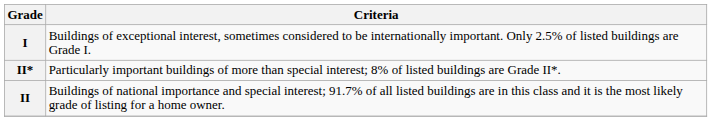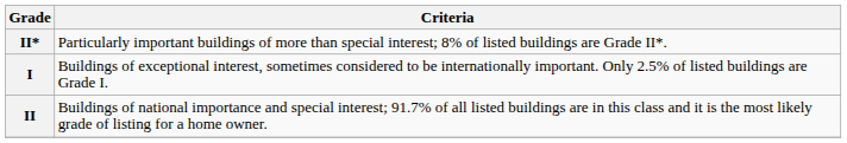 <table class="wikitable" border="1">
 <tr>
 <th>Grade</th>
 <th>Criteria</th>
 </tr>
 <tr>
+<th>II*</th>
+<td>Particularly important buildings of more than special interest; 8% of listed buildings are Grade II*.</td>
+</tr>
+<tr>
 <th>I</th>
 <td>Buildings of exceptional interest, sometimes considered to be internationally important. Only 2.5% of listed buildings are Grade I.</td>
-</tr>
-<tr>
-<th>II*</th>
-<td>Particularly important buildings of more than special interest; 8% of listed buildings are Grade II*.</td>
 </tr>
 <tr>
 <th>II</th>
 <td>Buildings of national importance and special interest; 91.7% of all listed buildings are in this class and it is the most likely grade of listing for a home owner.</td>
 </tr>
 <tr>
 </tr>
 </table>
